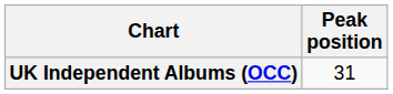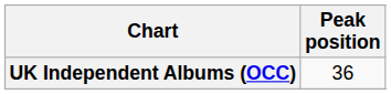 <table class="wikitable plainrowheaders sortable" style="text-align:center;" border="1">
 <tr>
 <th scope="col">Chart</th>
 <th scope="col">Peak<br>position</th>
 </tr>
 <tr>
 <th scope="row">UK Independent Albums (<a href='#'>OCC</a>)</th>
-<td>31</td>
+<td>36</td>
 </tr>
 <tr>
 </tr>
 </table>
